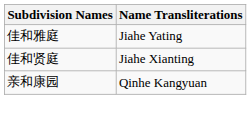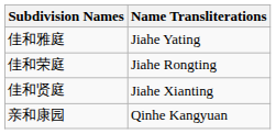 <table class="wikitable sortable">
 <tr>
 <th>Subdivision Names</th>
 <th>Name Transliterations</th>
 </tr>
 <tr>
 <td>佳和雅庭</td>
 <td>Jiahe Yating</td>
 </tr>
 <tr>
+<td>佳和荣庭</td>
+<td>Jiahe Rongting</td>
+</tr>
+<tr>
 <td>佳和贤庭</td>
 <td>Jiahe Xianting</td>
 </tr>
 <tr>
 <td>亲和康园</td>
 <td>Qinhe Kangyuan</td>
 </tr>
 </table>
